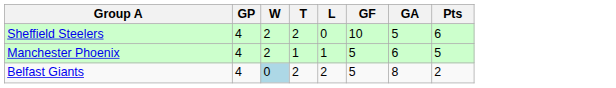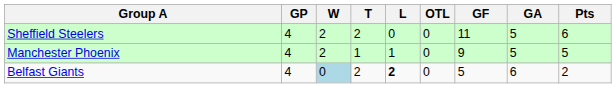 <table class="wikitable">
 <tr>
 <th width="40%">Group A</th>
 <th width="5%">GP</th>
 <th width="5%">W</th>
 <th width="5%">T</th>
 <th width="5%">L</th>
+<th width="5%">OTL</th>
 <th width="7.5%">GF</th>
 <th width="7.5%">GA</th>
 <th width="7.5%">Pts</th>
 </tr>
 <tr bgcolor="#CCFFCC">
 <td><a href='#'>Sheffield Steelers</a></td>
 <td>4</td>
 <td>2</td>
 <td>2</td>
 <td>0</td>
-<td>10</td>
+<td>0</td>
+<td>11</td>
 <td>5</td>
 <td>6</td>
 </tr>
 <tr bgcolor="#CCFFCC">
 <td><a href='#'>Manchester Phoenix</a></td>
 <td>4</td>
 <td>2</td>
 <td>1</td>
 <td>1</td>
+<td>0</td>
+<td>9</td>
 <td>5</td>
-<td>6</td>
 <td>5</td>
 </tr>
 <tr>
 <td><a href='#'>Belfast Giants</a></td>
 <td>4</td>
 <td style="background: lightblue;">0</td>
 <td>2</td>
-<td>2</td>
+<td><strong>2</strong></td>
+<td>0</td>
 <td>5</td>
-<td>8</td>
+<td>6</td>
 <td>2</td>
 </tr>
 </table>
